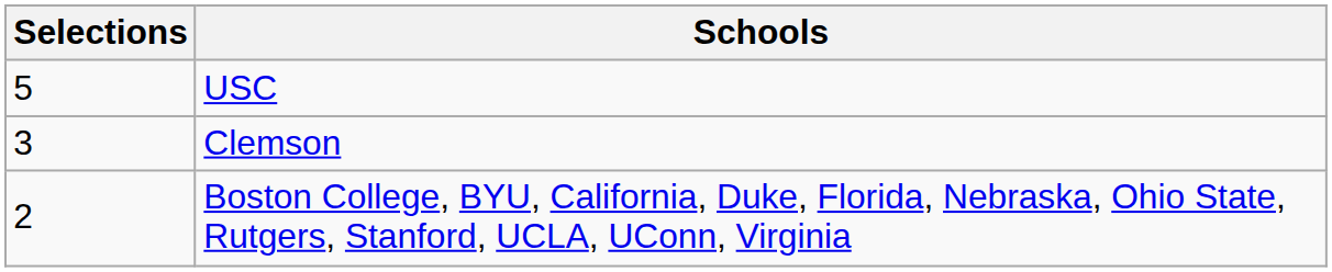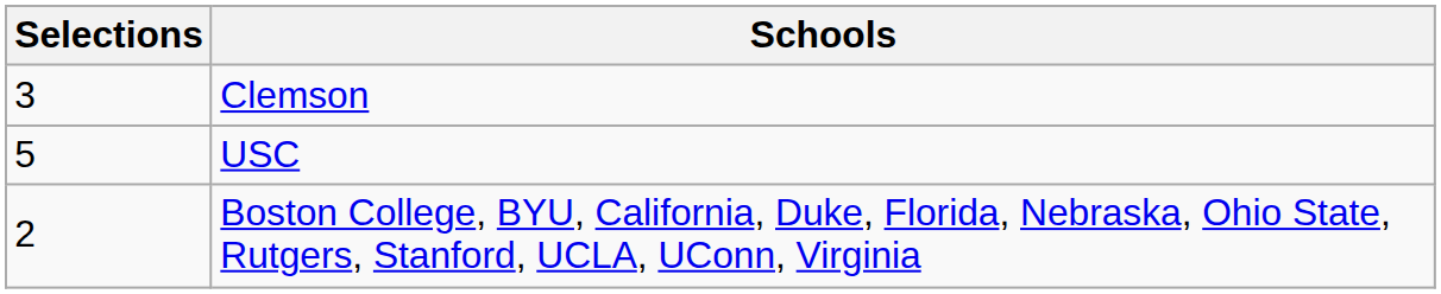 <table class="wikitable sortable" style="text-align:left">
 <tr>
 <th>Selections</th>
 <th class="unsortable">Schools</th>
 </tr>
 <tr>
+<td>3</td>
+<td><a href='#'>Clemson</a></td>
+</tr>
+<tr>
 <td>5</td>
 <td><a href='#'>USC</a></td>
-</tr>
-<tr>
-<td>3</td>
-<td><a href='#'>Clemson</a></td>
 </tr>
 <tr>
 <td>2</td>
 <td><a href='#'>Boston College</a>, <a href='#'>BYU</a>, <a href='#'>California</a>, <a href='#'>Duke</a>, <a href='#'>Florida</a>, <a href='#'>Nebraska</a>, <a href='#'>Ohio State</a>, <a href='#'>Rutgers</a>, <a href='#'>Stanford</a>, <a href='#'>UCLA</a>, <a href='#'>UConn</a>, <a href='#'>Virginia</a></td>
 </tr>
 </table>
